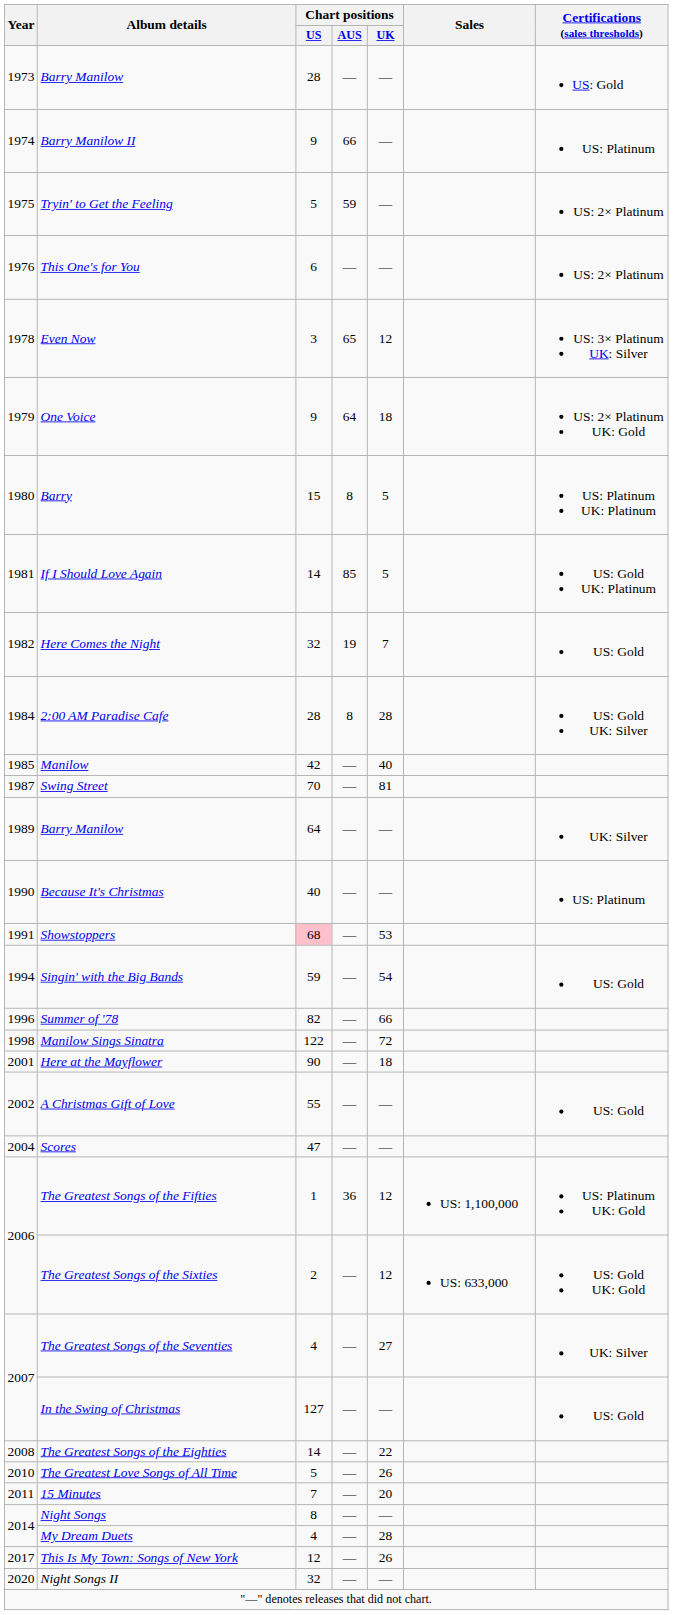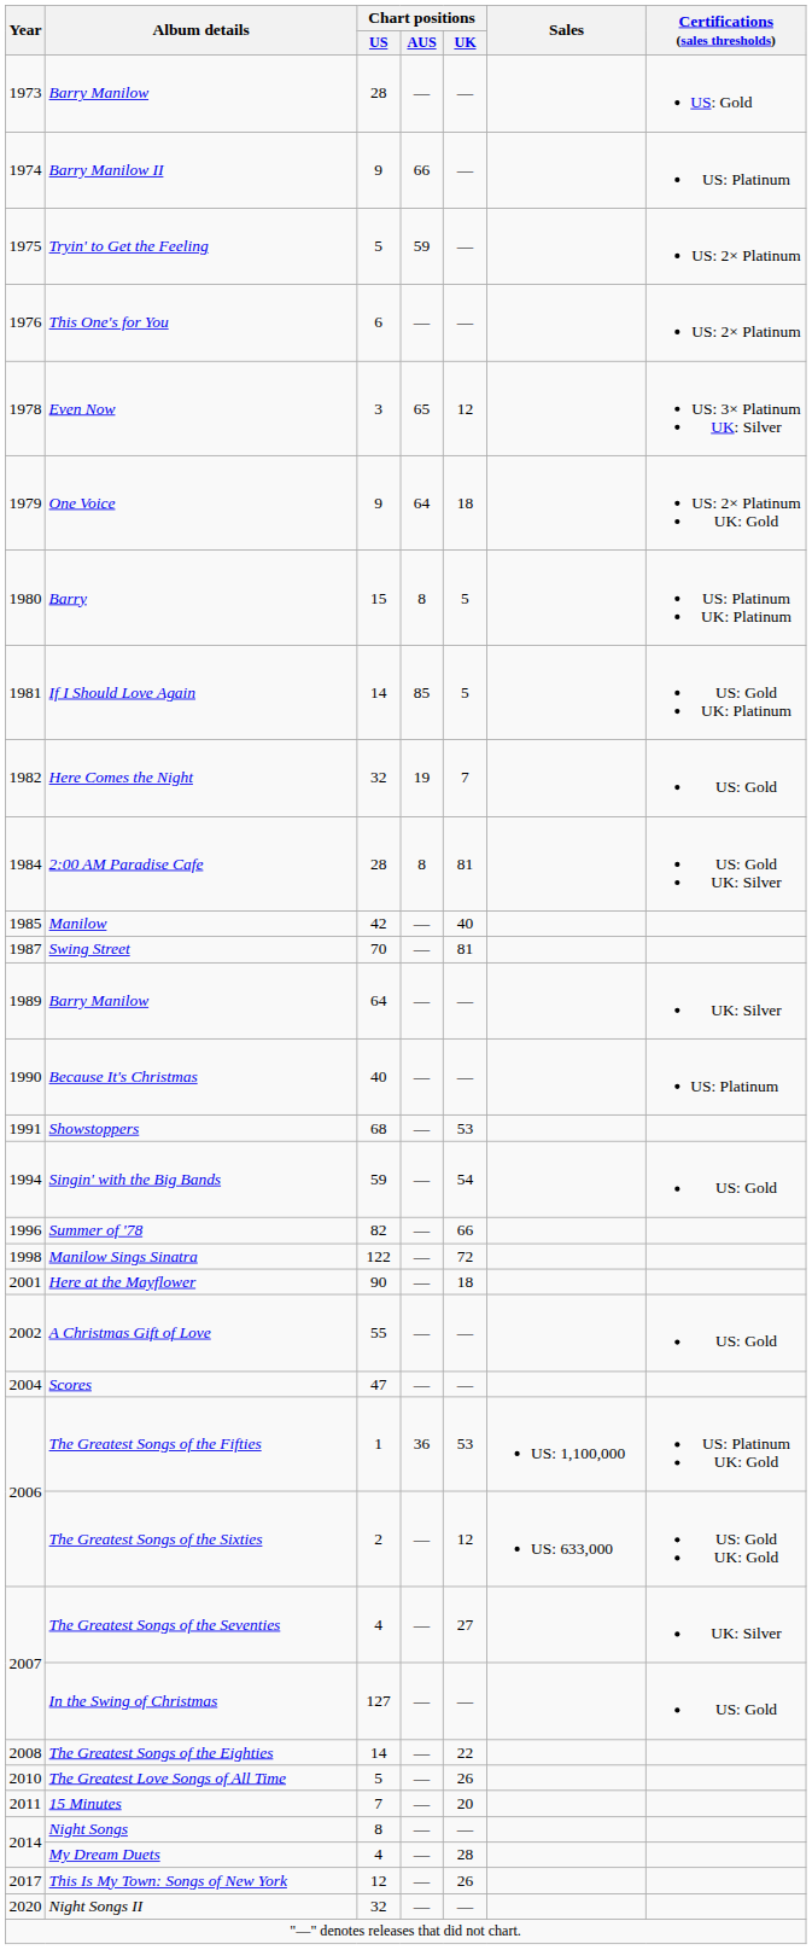 <table class="wikitable" style="text-align: center;">
 <tr>
 <th rowspan="2">Year</th>
 <th rowspan="2" style="width:300px;">Album details</th>
 <th colspan="3">Chart positions</th>
 <th rowspan="2" style="width:150px;">Sales</th>
 <th rowspan="2" style="width:150px;"><a href='#'>Certifications</a><br><small>(<a href='#'>sales thresholds</a>)</small></th>
 </tr>
 <tr>
 <th scope="col" style="width:2.5em;font-size:90%;"><a href='#'>US</a><br></th>
 <th scope="col" style="width:2.5em;font-size:90%;"><a href='#'>AUS</a><br></th>
 <th scope="col" style="width:2.5em;font-size:90%;"><a href='#'>UK</a><br></th>
 </tr>
 <tr>
 <td>1973</td>
 <td align="left"><em><a href='#'>Barry Manilow</a></em></td>
 <td>28</td>
 <td>—</td>
 <td>—</td>
 <td></td>
 <td style="text-align:left;"><br><ul><li><a href='#'>US</a>: Gold</li></ul></td>
 </tr>
 <tr>
 <td>1974</td>
 <td align="left"><em><a href='#'>Barry Manilow II</a></em></td>
 <td>9</td>
 <td>66</td>
 <td>—</td>
 <td style="text-align:left;"></td>
 <td><br><ul><li>US: Platinum</li></ul></td>
 </tr>
 <tr>
 <td>1975</td>
 <td align="left"><em><a href='#'>Tryin' to Get the Feeling</a></em></td>
 <td>5</td>
 <td>59</td>
 <td>—</td>
 <td style="text-align:left;"></td>
 <td><br><ul><li>US: 2× Platinum</li></ul></td>
 </tr>
 <tr>
 <td>1976</td>
 <td align="left"><em><a href='#'>This One's for You</a></em></td>
 <td>6</td>
 <td>—</td>
 <td>—</td>
 <td style="text-align:left;"></td>
 <td><br><ul><li>US: 2× Platinum</li></ul></td>
 </tr>
 <tr>
 <td>1978</td>
 <td align="left"><em><a href='#'>Even Now</a></em></td>
 <td>3</td>
 <td>65</td>
 <td>12</td>
 <td style="text-align:left;"></td>
 <td><br><ul><li>US: 3× Platinum</li><li><a href='#'>UK</a>: Silver</li></ul></td>
 </tr>
 <tr>
 <td>1979</td>
 <td align="left"><em><a href='#'>One Voice</a></em></td>
 <td>9</td>
 <td>64</td>
 <td>18</td>
 <td style="text-align:left;"></td>
 <td><br><ul><li>US: 2× Platinum</li><li>UK: Gold</li></ul></td>
 </tr>
 <tr>
 <td>1980</td>
 <td align="left"><em><a href='#'>Barry</a></em></td>
 <td>15</td>
 <td>8</td>
 <td>5</td>
 <td style="text-align:left;"></td>
 <td><br><ul><li>US: Platinum</li><li>UK: Platinum</li></ul></td>
 </tr>
 <tr>
 <td>1981</td>
 <td align="left"><em><a href='#'>If I Should Love Again</a></em></td>
 <td>14</td>
 <td>85</td>
 <td>5</td>
 <td style="text-align:left;"></td>
 <td><br><ul><li>US: Gold</li><li>UK: Platinum</li></ul></td>
 </tr>
 <tr>
 <td>1982</td>
 <td align="left"><em><a href='#'>Here Comes the Night</a></em></td>
 <td>32</td>
 <td>19</td>
 <td>7</td>
 <td style="text-align:left;"></td>
 <td><br><ul><li>US: Gold</li></ul></td>
 </tr>
 <tr>
 <td>1984</td>
 <td align="left"><em><a href='#'>2:00 AM Paradise Cafe</a></em></td>
 <td>28</td>
 <td>8</td>
-<td>28</td>
+<td>81</td>
 <td style="text-align:left;"></td>
 <td><br><ul><li>US: Gold</li><li>UK: Silver</li></ul></td>
 </tr>
 <tr>
 <td>1985</td>
 <td align="left"><em><a href='#'>Manilow</a></em></td>
 <td>42</td>
 <td>—</td>
 <td>40</td>
 <td></td>
 <td style="text-align:left;"></td>
 </tr>
 <tr>
 <td>1987</td>
 <td align="left"><em><a href='#'>Swing Street</a></em></td>
 <td>70</td>
 <td>—</td>
 <td>81</td>
 <td style="text-align:left;"></td>
 <td></td>
 </tr>
 <tr>
 <td>1989</td>
 <td align="left"><em><a href='#'>Barry Manilow</a></em></td>
 <td>64</td>
 <td>—</td>
 <td>—</td>
 <td style="text-align:left;"></td>
 <td><br><ul><li>UK: Silver</li></ul></td>
 </tr>
 <tr>
 <td>1990</td>
 <td align="left"><em><a href='#'>Because It's Christmas</a></em></td>
 <td>40</td>
 <td>—</td>
 <td>—</td>
 <td></td>
 <td style="text-align:left;"><br><ul><li>US: Platinum</li></ul></td>
 </tr>
 <tr>
 <td>1991</td>
 <td align="left"><em><a href='#'>Showstoppers</a></em></td>
-<td style="background: pink;">68</td>
+<td>68</td>
 <td>—</td>
 <td>53</td>
 <td style="text-align:left;"></td>
 <td></td>
 </tr>
 <tr>
 <td>1994</td>
 <td align="left"><em><a href='#'>Singin' with the Big Bands</a></em></td>
 <td>59</td>
 <td>—</td>
 <td>54</td>
 <td style="text-align:left;"></td>
 <td><br><ul><li>US: Gold</li></ul></td>
 </tr>
 <tr>
 <td>1996</td>
 <td align="left"><em><a href='#'>Summer of '78</a></em></td>
 <td>82</td>
 <td>—</td>
 <td>66</td>
 <td style="text-align:left;"></td>
 <td></td>
 </tr>
 <tr>
 <td>1998</td>
 <td align="left"><em><a href='#'>Manilow Sings Sinatra</a></em></td>
 <td>122</td>
 <td>—</td>
 <td>72</td>
 <td style="text-align:left;"></td>
 <td></td>
 </tr>
 <tr>
 <td>2001</td>
 <td align="left"><em><a href='#'>Here at the Mayflower</a></em></td>
 <td>90</td>
 <td>—</td>
 <td>18</td>
 <td style="text-align:left;"></td>
 <td></td>
 </tr>
 <tr>
 <td>2002</td>
 <td align="left"><em><a href='#'>A Christmas Gift of Love</a></em></td>
 <td>55</td>
 <td>—</td>
 <td>—</td>
 <td style="text-align:left;"></td>
 <td><br><ul><li>US: Gold</li></ul></td>
 </tr>
 <tr>
 <td>2004</td>
 <td align="left"><em><a href='#'>Scores</a></em></td>
 <td>47</td>
 <td>—</td>
 <td>—</td>
 <td style="text-align:left;"></td>
 <td></td>
 </tr>
 <tr>
 <td rowspan="2">2006</td>
 <td align="left"><em><a href='#'>The Greatest Songs of the Fifties</a></em></td>
 <td>1</td>
 <td>36</td>
-<td>12</td>
+<td>53</td>
 <td style="text-align:left;"><br><ul><li>US: 1,100,000</li></ul></td>
 <td><br><ul><li>US: Platinum</li><li>UK: Gold</li></ul></td>
 </tr>
 <tr>
 <td align="left"><em><a href='#'>The Greatest Songs of the Sixties</a></em></td>
 <td>2</td>
 <td>—</td>
 <td>12</td>
 <td style="text-align:left;"><br><ul><li>US: 633,000</li></ul></td>
 <td><br><ul><li>US: Gold</li><li>UK: Gold</li></ul></td>
 </tr>
 <tr>
 <td rowspan="2">2007</td>
 <td align="left"><em><a href='#'>The Greatest Songs of the Seventies</a></em></td>
 <td>4</td>
 <td>—</td>
 <td>27</td>
 <td style="text-align:left;"></td>
 <td><br><ul><li>UK: Silver</li></ul></td>
 </tr>
 <tr>
 <td align="left"><em><a href='#'>In the Swing of Christmas</a></em></td>
 <td>127</td>
 <td>—</td>
 <td>—</td>
 <td style="text-align:left;"></td>
 <td><br><ul><li>US: Gold</li></ul></td>
 </tr>
 <tr>
 <td>2008</td>
 <td align="left"><em><a href='#'>The Greatest Songs of the Eighties</a></em></td>
 <td>14</td>
 <td>—</td>
 <td>22</td>
 <td style="text-align:left;"></td>
 <td></td>
 </tr>
 <tr>
 <td>2010</td>
 <td align="left"><em><a href='#'>The Greatest Love Songs of All Time</a></em></td>
 <td>5</td>
 <td>—</td>
 <td>26</td>
 <td style="text-align:left;"></td>
 <td></td>
 </tr>
 <tr>
 <td>2011</td>
 <td align="left"><em><a href='#'>15 Minutes</a></em></td>
 <td>7</td>
 <td>—</td>
 <td>20</td>
 <td style="text-align:left;"></td>
 <td></td>
 </tr>
 <tr>
 <td rowspan="2">2014</td>
 <td align="left"><em><a href='#'>Night Songs</a></em></td>
 <td>8</td>
 <td>—</td>
 <td>—</td>
 <td style="text-align:left;"></td>
 <td></td>
 </tr>
 <tr>
 <td align="left"><em><a href='#'>My Dream Duets</a></em></td>
 <td>4</td>
 <td>—</td>
 <td>28</td>
 <td style="text-align:left;"></td>
 <td></td>
 </tr>
 <tr>
 <td>2017</td>
 <td align="left"><em><a href='#'>This Is My Town: Songs of New York</a></em></td>
 <td>12</td>
 <td>—</td>
 <td>26</td>
 <td style="text-align:left;"></td>
 <td></td>
 </tr>
 <tr>
 <td>2020</td>
 <td align="left"><em>Night Songs II</em></td>
 <td>32<br></td>
 <td>—</td>
 <td>—</td>
 <td style="text-align:left;"></td>
 <td></td>
 </tr>
 <tr>
 <td colspan="11" style="font-size:90%">"—" denotes releases that did not chart.</td>
 </tr>
 </table>
